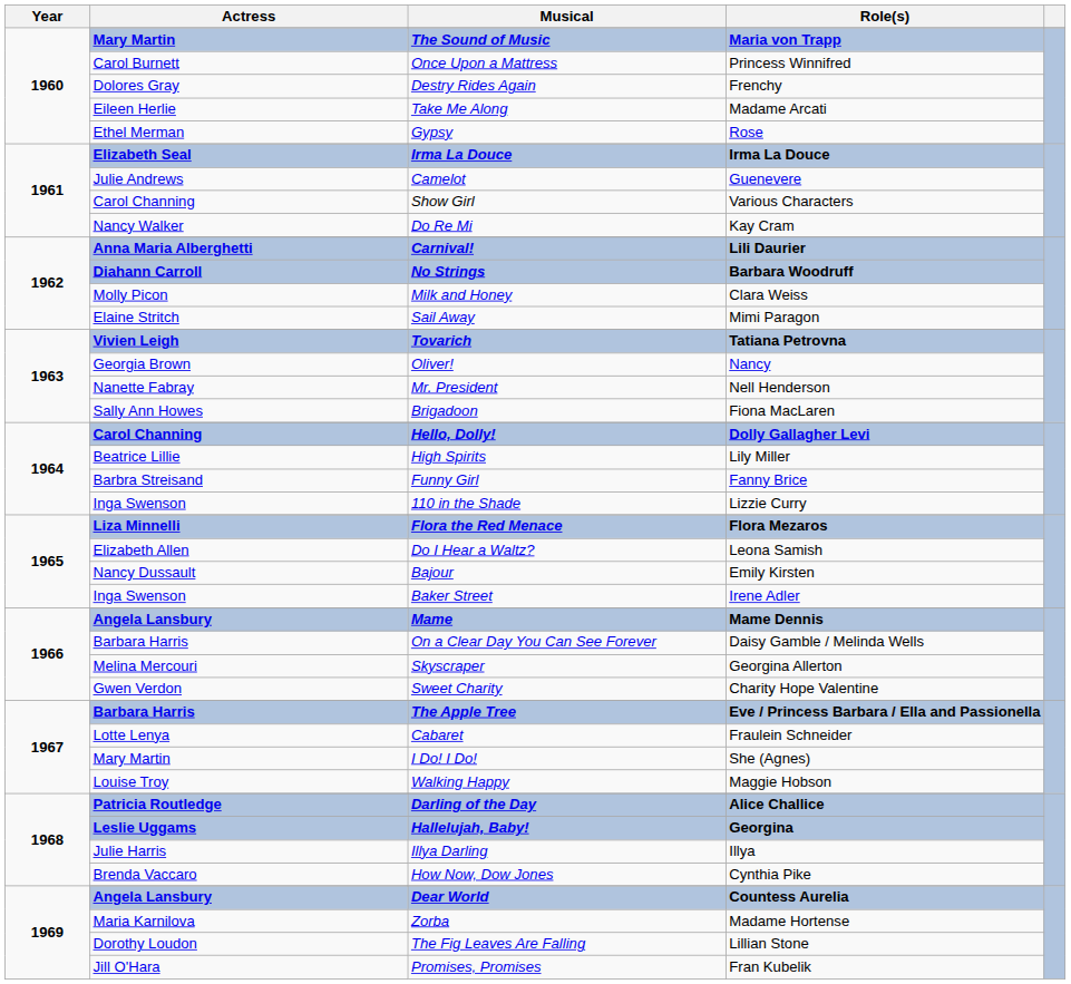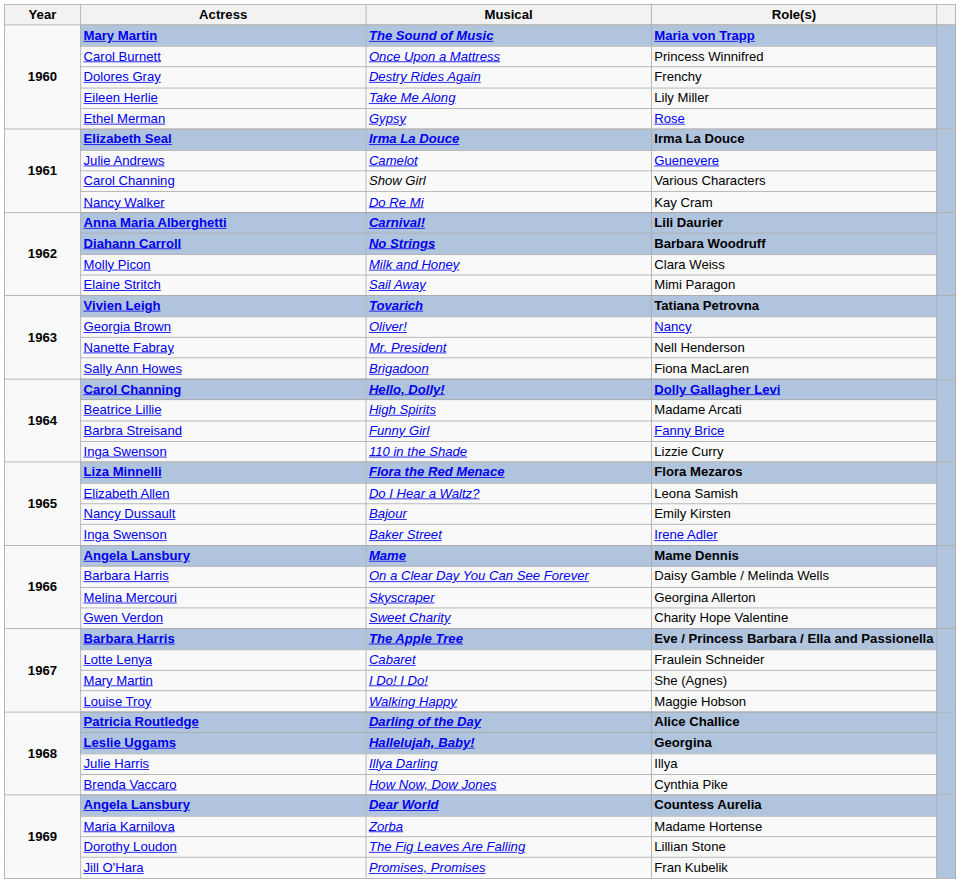 <table class="wikitable sortable">
 <tr>
 <th scope="col" style="width:8%;">Year</th>
 <th scope="col" style="width:30%;">Actress</th>
 <th scope="col" style="width:30%;">Musical</th>
 <th scope="col" style="width:30%;">Role(s)</th>
 <th scope="col" style="width:2%;" class="unsortable"></th>
 </tr>
 <tr>
 <td rowspan="6" align="center"><strong>1960</strong> <br> </td>
 </tr>
 <tr style="background:#B0C4DE">
 <td><strong><a href='#'>Mary Martin</a></strong></td>
 <td><strong><em><a href='#'>The Sound of Music</a></em></strong></td>
 <td><strong><a href='#'>Maria von Trapp</a></strong></td>
 <td rowspan="6" align="center"></td>
 </tr>
 <tr>
 <td><a href='#'>Carol Burnett</a></td>
 <td><em><a href='#'>Once Upon a Mattress</a></em></td>
 <td>Princess Winnifred</td>
 </tr>
 <tr>
 <td><a href='#'>Dolores Gray</a></td>
 <td><em><a href='#'>Destry Rides Again</a></em></td>
 <td>Frenchy</td>
 </tr>
 <tr>
 <td><a href='#'>Eileen Herlie</a></td>
 <td><em><a href='#'>Take Me Along</a></em></td>
-<td>Madame Arcati</td>
+<td>Lily Miller</td>
 </tr>
 <tr>
 <td><a href='#'>Ethel Merman</a></td>
 <td><em><a href='#'>Gypsy</a></em></td>
 <td><a href='#'>Rose</a></td>
 </tr>
 <tr>
 <td rowspan="5" align="center"><strong>1961</strong> <br> </td>
 </tr>
 <tr style="background:#B0C4DE">
 <td><strong><a href='#'>Elizabeth Seal</a></strong></td>
 <td><strong><em><a href='#'>Irma La Douce</a></em></strong></td>
 <td><strong>Irma La Douce</strong></td>
 <td rowspan="5" align="center"></td>
 </tr>
 <tr>
 <td><a href='#'>Julie Andrews</a></td>
 <td><em><a href='#'>Camelot</a></em></td>
 <td><a href='#'>Guenevere</a></td>
 </tr>
 <tr>
 <td><a href='#'>Carol Channing</a></td>
 <td><em>Show Girl</em></td>
 <td>Various Characters</td>
 </tr>
 <tr>
 <td><a href='#'>Nancy Walker</a></td>
 <td><em><a href='#'>Do Re Mi</a></em></td>
 <td>Kay Cram</td>
 </tr>
 <tr>
 <td rowspan="5" align="center"><strong>1962</strong> <br> </td>
 </tr>
 <tr style="background:#B0C4DE">
 <td><strong><a href='#'>Anna Maria Alberghetti</a></strong></td>
 <td><strong><em><a href='#'>Carnival!</a></em></strong></td>
 <td><strong>Lili Daurier</strong></td>
 <td rowspan="5" align="center"></td>
 </tr>
 <tr style="background:#B0C4DE">
 <td><strong><a href='#'>Diahann Carroll</a></strong></td>
 <td><strong><em><a href='#'>No Strings</a></em></strong></td>
 <td><strong>Barbara Woodruff</strong></td>
 </tr>
 <tr>
 <td><a href='#'>Molly Picon</a></td>
 <td><em><a href='#'>Milk and Honey</a></em></td>
 <td>Clara Weiss</td>
 </tr>
 <tr>
 <td><a href='#'>Elaine Stritch</a></td>
 <td><em><a href='#'>Sail Away</a></em></td>
 <td>Mimi Paragon</td>
 </tr>
 <tr>
 <td rowspan="5" align="center"><strong>1963</strong> <br> </td>
 </tr>
 <tr style="background:#B0C4DE">
 <td><strong><a href='#'>Vivien Leigh</a></strong></td>
 <td><strong><em><a href='#'>Tovarich</a></em></strong></td>
 <td><strong>Tatiana Petrovna</strong></td>
 <td rowspan="5" align="center"></td>
 </tr>
 <tr>
 <td><a href='#'>Georgia Brown</a></td>
 <td><em><a href='#'>Oliver!</a></em></td>
 <td><a href='#'>Nancy</a></td>
 </tr>
 <tr>
 <td><a href='#'>Nanette Fabray</a></td>
 <td><em><a href='#'>Mr. President</a></em></td>
 <td>Nell Henderson</td>
 </tr>
 <tr>
 <td><a href='#'>Sally Ann Howes</a></td>
 <td><em><a href='#'>Brigadoon</a></em></td>
 <td>Fiona MacLaren</td>
 </tr>
 <tr>
 <td rowspan="5" align="center"><strong>1964</strong> <br> </td>
 </tr>
 <tr style="background:#B0C4DE">
 <td><strong><a href='#'>Carol Channing</a></strong></td>
 <td><strong><em><a href='#'>Hello, Dolly!</a></em></strong></td>
 <td><strong><a href='#'>Dolly Gallagher Levi</a></strong></td>
 <td rowspan="5" align="center"></td>
 </tr>
 <tr>
 <td><a href='#'>Beatrice Lillie</a></td>
 <td><em><a href='#'>High Spirits</a></em></td>
-<td>Lily Miller</td>
+<td>Madame Arcati</td>
 </tr>
 <tr>
 <td><a href='#'>Barbra Streisand</a></td>
 <td><em><a href='#'>Funny Girl</a></em></td>
 <td><a href='#'>Fanny Brice</a></td>
 </tr>
 <tr>
 <td><a href='#'>Inga Swenson</a></td>
 <td><em><a href='#'>110 in the Shade</a></em></td>
 <td>Lizzie Curry</td>
 </tr>
 <tr>
 <td rowspan="5" align="center"><strong>1965</strong> <br> </td>
 </tr>
 <tr style="background:#B0C4DE">
 <td><strong><a href='#'>Liza Minnelli</a></strong></td>
 <td><strong><em><a href='#'>Flora the Red Menace</a></em></strong></td>
 <td><strong>Flora Mezaros</strong></td>
 <td rowspan="5" align="center"></td>
 </tr>
 <tr>
 <td><a href='#'>Elizabeth Allen</a></td>
 <td><em><a href='#'>Do I Hear a Waltz?</a></em></td>
 <td>Leona Samish</td>
 </tr>
 <tr>
 <td><a href='#'>Nancy Dussault</a></td>
 <td><em><a href='#'>Bajour</a></em></td>
 <td>Emily Kirsten</td>
 </tr>
 <tr>
 <td><a href='#'>Inga Swenson</a></td>
 <td><em><a href='#'>Baker Street</a></em></td>
 <td><a href='#'>Irene Adler</a></td>
 </tr>
 <tr>
 <td rowspan="5" align="center"><strong>1966</strong> <br> </td>
 </tr>
 <tr style="background:#B0C4DE">
 <td><strong><a href='#'>Angela Lansbury</a></strong></td>
 <td><strong><em><a href='#'>Mame</a></em></strong></td>
 <td><strong>Mame Dennis</strong></td>
 <td rowspan="5" align="center"></td>
 </tr>
 <tr>
 <td><a href='#'>Barbara Harris</a></td>
 <td><em><a href='#'>On a Clear Day You Can See Forever</a></em></td>
 <td>Daisy Gamble / Melinda Wells</td>
 </tr>
 <tr>
 <td><a href='#'>Melina Mercouri</a></td>
 <td><em><a href='#'>Skyscraper</a></em></td>
 <td>Georgina Allerton</td>
 </tr>
 <tr>
 <td><a href='#'>Gwen Verdon</a></td>
 <td><em><a href='#'>Sweet Charity</a></em></td>
 <td>Charity Hope Valentine</td>
 </tr>
 <tr>
 <td rowspan="5" align="center"><strong>1967</strong> <br> </td>
 </tr>
 <tr style="background:#B0C4DE">
 <td><strong><a href='#'>Barbara Harris</a></strong></td>
 <td><strong><em><a href='#'>The Apple Tree</a></em></strong></td>
 <td><strong>Eve / Princess Barbara / Ella and Passionella</strong></td>
 <td rowspan="5" align="center"></td>
 </tr>
 <tr>
 <td><a href='#'>Lotte Lenya</a></td>
 <td><em> <a href='#'>Cabaret</a></em></td>
 <td>Fraulein Schneider</td>
 </tr>
 <tr>
 <td><a href='#'>Mary Martin</a></td>
 <td><em><a href='#'>I Do! I Do!</a></em></td>
 <td>She (Agnes)</td>
 </tr>
 <tr>
 <td><a href='#'>Louise Troy</a></td>
 <td><em><a href='#'>Walking Happy</a></em></td>
 <td>Maggie Hobson</td>
 </tr>
 <tr>
 <td rowspan="5" align="center"><strong>1968</strong> <br> </td>
 </tr>
 <tr style="background:#B0C4DE">
 <td><strong><a href='#'>Patricia Routledge</a></strong></td>
 <td><strong><em><a href='#'>Darling of the Day</a></em></strong></td>
 <td><strong>Alice Challice</strong></td>
 <td rowspan="5" align="center"></td>
 </tr>
 <tr style="background:#B0C4DE">
 <td><strong><a href='#'>Leslie Uggams</a></strong></td>
 <td><strong><em><a href='#'>Hallelujah, Baby!</a></em></strong></td>
 <td><strong>Georgina</strong></td>
 </tr>
 <tr>
 <td><a href='#'>Julie Harris</a></td>
 <td><em><a href='#'>Illya Darling</a></em></td>
 <td>Illya</td>
 </tr>
 <tr>
 <td><a href='#'>Brenda Vaccaro</a></td>
 <td><em><a href='#'>How Now, Dow Jones</a></em></td>
 <td>Cynthia Pike</td>
 </tr>
 <tr>
 <td rowspan="5" align="center"><strong>1969</strong> <br> </td>
 </tr>
 <tr style="background:#B0C4DE">
 <td><strong><a href='#'>Angela Lansbury</a></strong></td>
 <td><strong><em><a href='#'>Dear World</a></em></strong></td>
 <td><strong>Countess Aurelia</strong></td>
 <td rowspan="5" align="center"></td>
 </tr>
 <tr>
 <td><a href='#'>Maria Karnilova</a></td>
 <td><em><a href='#'>Zorba</a></em></td>
 <td>Madame Hortense</td>
 </tr>
 <tr>
 <td><a href='#'>Dorothy Loudon</a></td>
 <td><em><a href='#'>The Fig Leaves Are Falling</a></em></td>
 <td>Lillian Stone</td>
 </tr>
 <tr>
 <td><a href='#'>Jill O'Hara</a></td>
 <td><em><a href='#'>Promises, Promises</a></em></td>
 <td>Fran Kubelik</td>
 </tr>
 </table>
